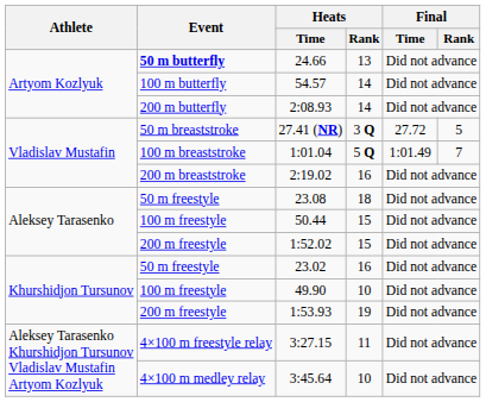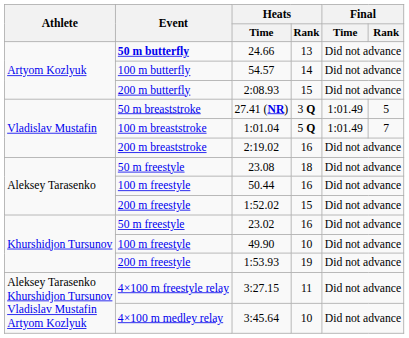 <table class=wikitable style=font-size:90%;text-align:center>
 <tr>
 <th rowspan="2">Athlete</th>
 <th rowspan="2">Event</th>
 <th colspan="2">Heats</th>
 <th colspan="2">Final</th>
 </tr>
 <tr style="font-size:95%">
 <th>Time</th>
 <th>Rank</th>
 <th>Time</th>
 <th>Rank</th>
 </tr>
 <tr>
 <td align=left rowspan=3><a href='#'>Artyom Kozlyuk</a></td>
 <td align=left><strong><a href='#'>50 m butterfly</a></strong></td>
 <td>24.66</td>
 <td>13</td>
 <td colspan=2>Did not advance</td>
 </tr>
 <tr>
 <td align=left><a href='#'>100 m butterfly</a></td>
 <td>54.57</td>
 <td>14</td>
 <td colspan=2>Did not advance</td>
 </tr>
 <tr>
 <td align=left><a href='#'>200 m butterfly</a></td>
 <td>2:08.93</td>
-<td>14</td>
+<td>15</td>
 <td colspan=2>Did not advance</td>
 </tr>
 <tr>
 <td align=left rowspan=3><a href='#'>Vladislav Mustafin</a></td>
 <td align=left><a href='#'>50 m breaststroke</a></td>
 <td>27.41 (<strong><a href='#'>NR</a></strong>)</td>
 <td>3 <strong>Q</strong></td>
-<td>27.72</td>
+<td>1:01.49</td>
 <td>5</td>
 </tr>
 <tr>
 <td align=left><a href='#'>100 m breaststroke</a></td>
 <td>1:01.04</td>
 <td>5 <strong>Q</strong></td>
 <td>1:01.49</td>
 <td>7</td>
 </tr>
 <tr>
 <td align=left><a href='#'>200 m breaststroke</a></td>
 <td>2:19.02</td>
 <td>16</td>
 <td colspan=2>Did not advance</td>
 </tr>
 <tr>
 <td align=left rowspan=3>Aleksey Tarasenko</td>
 <td align=left><a href='#'>50 m freestyle</a></td>
 <td>23.08</td>
 <td>18</td>
 <td colspan=2>Did not advance</td>
 </tr>
 <tr>
 <td align=left><a href='#'>100 m freestyle</a></td>
 <td>50.44</td>
-<td>15</td>
+<td>16</td>
 <td colspan=2>Did not advance</td>
 </tr>
 <tr>
 <td align=left><a href='#'>200 m freestyle</a></td>
 <td>1:52.02</td>
 <td>15</td>
 <td colspan=2>Did not advance</td>
 </tr>
 <tr>
 <td align=left rowspan=3><a href='#'>Khurshidjon Tursunov</a></td>
 <td align=left><a href='#'>50 m freestyle</a></td>
 <td>23.02</td>
 <td>16</td>
 <td colspan=2>Did not advance</td>
 </tr>
 <tr>
 <td align=left><a href='#'>100 m freestyle</a></td>
 <td>49.90</td>
 <td>10</td>
 <td colspan=2>Did not advance</td>
 </tr>
 <tr>
 <td align=left><a href='#'>200 m freestyle</a></td>
 <td>1:53.93</td>
 <td>19</td>
 <td colspan=2>Did not advance</td>
 </tr>
 <tr>
 <td align=left rowspan=2>Aleksey Tarasenko<br><a href='#'>Khurshidjon Tursunov</a><br><a href='#'>Vladislav Mustafin</a><br><a href='#'>Artyom Kozlyuk</a></td>
 <td align=left><a href='#'>4×100 m freestyle relay</a></td>
 <td>3:27.15</td>
 <td>11</td>
 <td colspan=2>Did not advance</td>
 </tr>
 <tr>
 <td align=left><a href='#'>4×100 m medley relay</a></td>
 <td>3:45.64</td>
 <td>10</td>
 <td colspan=2>Did not advance</td>
 </tr>
 </table>
